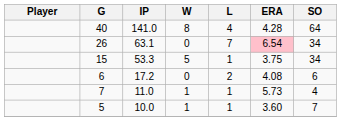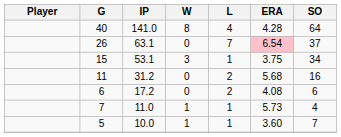 <table class="wikitable sortable">
 <tr>
 <th bgcolor="#DDDDFF" width="16%">Player</th>
 <th bgcolor="#DDDDFF" width="9%">G</th>
 <th bgcolor="#DDDDFF" width="9%">IP</th>
 <th bgcolor="#DDDDFF" width="9%">W</th>
 <th bgcolor="#DDDDFF" width="9%">L</th>
 <th bgcolor="#DDDDFF" width="9%">ERA</th>
 <th bgcolor="#DDDDFF" width="9%">SO</th>
 </tr>
 <tr align="center">
 <td></td>
 <td>40</td>
 <td>141.0</td>
 <td>8</td>
 <td>4</td>
 <td>4.28</td>
 <td>64</td>
 </tr>
 <tr align="center">
 <td></td>
 <td>26</td>
 <td>63.1</td>
 <td>0</td>
 <td>7</td>
 <td style="background: pink;">6.54</td>
+<td>37</td>
+</tr>
+<tr align="center">
+<td></td>
+<td>15</td>
+<td>53.1</td>
+<td>3</td>
+<td>1</td>
+<td>3.75</td>
 <td>34</td>
 </tr>
 <tr align="center">
 <td></td>
-<td>15</td>
-<td>53.3</td>
-<td>5</td>
-<td>1</td>
-<td>3.75</td>
-<td>34</td>
+<td>11</td>
+<td>31.2</td>
+<td>0</td>
+<td>2</td>
+<td>5.68</td>
+<td>16</td>
 </tr>
 <tr align="center">
 <td></td>
 <td>6</td>
 <td>17.2</td>
 <td>0</td>
 <td>2</td>
 <td>4.08</td>
 <td>6</td>
 </tr>
 <tr align="center">
 <td></td>
 <td>7</td>
 <td>11.0</td>
 <td>1</td>
 <td>1</td>
 <td>5.73</td>
 <td>4</td>
 </tr>
 <tr align="center">
 <td></td>
 <td>5</td>
 <td>10.0</td>
 <td>1</td>
 <td>1</td>
 <td>3.60</td>
 <td>7</td>
 </tr>
 <tr align="center">
 </tr>
 </table>
